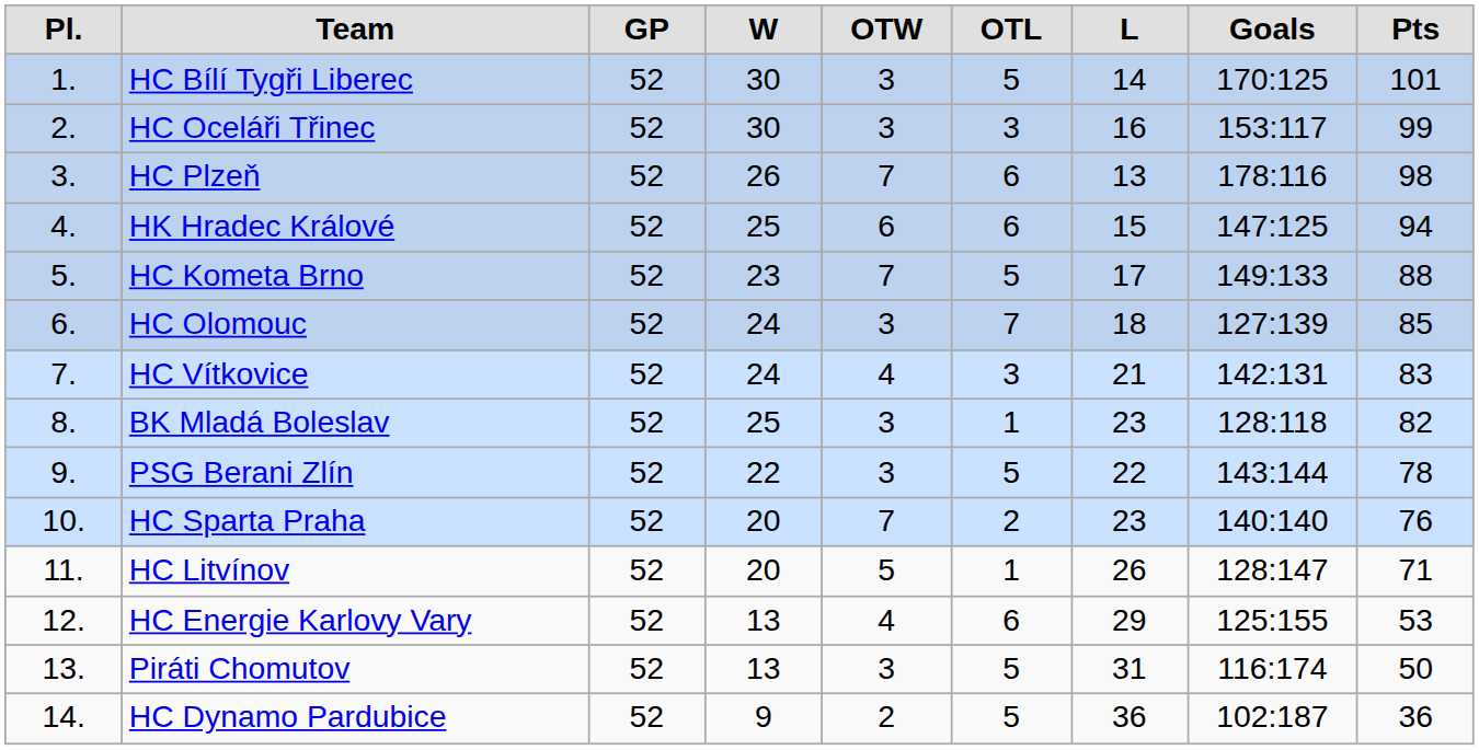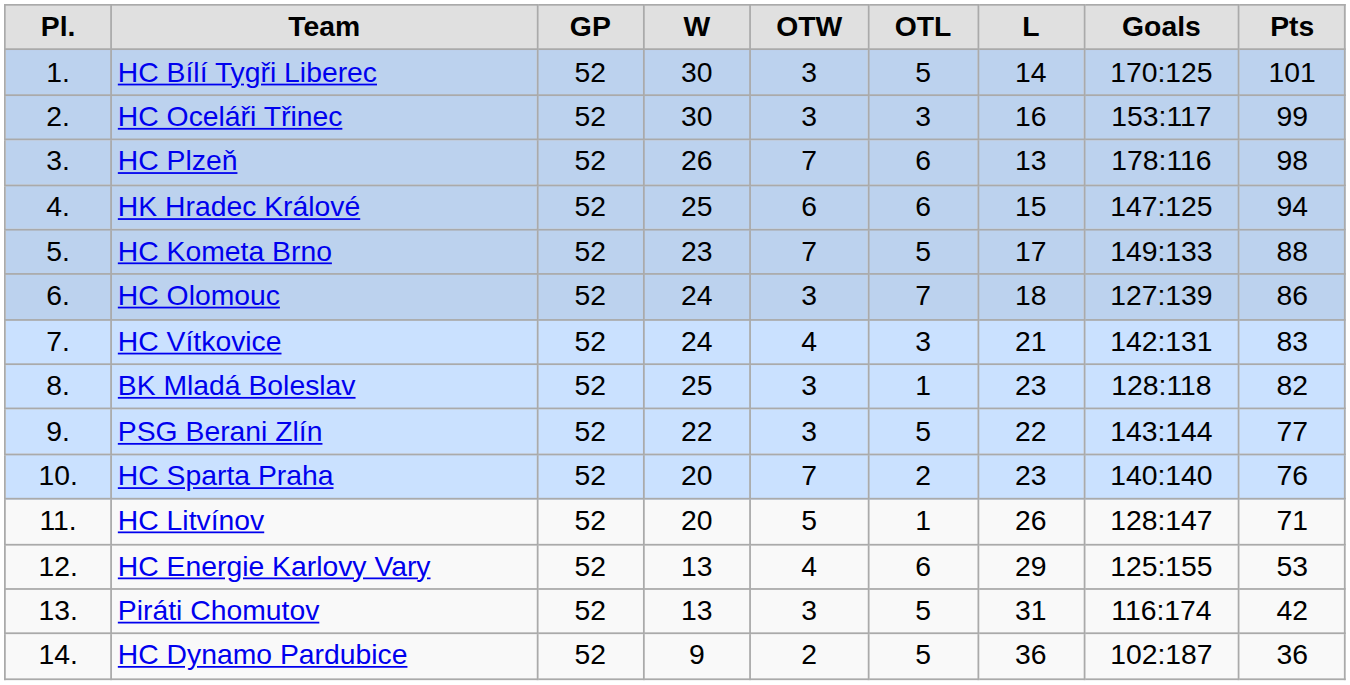 <table class="wikitable" style="width:60%; text-align: center">
 <tr style="font-weight:bold; background-color:#e0e0e0">
 <td width="5%">Pl.</td>
 <td width="20%">Team</td>
 <td width="5%">GP</td>
 <td width="5%">W</td>
 <td width="5%">OTW</td>
 <td width="5%">OTL</td>
 <td width="5%">L</td>
 <td width="5%">Goals</td>
 <td width="5%">Pts</td>
 </tr>
 <tr style="background-color:#BCD2EE">
 <td>1.</td>
 <td style="text-align: left"><a href='#'>HC Bílí Tygři Liberec</a></td>
 <td>52</td>
 <td>30</td>
 <td>3</td>
 <td>5</td>
 <td>14</td>
 <td>170:125</td>
 <td>101</td>
 </tr>
 <tr style="background-color:#BCD2EE">
 <td>2.</td>
 <td style="text-align: left"><a href='#'>HC Oceláři Třinec</a></td>
 <td>52</td>
 <td>30</td>
 <td>3</td>
 <td>3</td>
 <td>16</td>
 <td>153:117</td>
 <td>99</td>
 </tr>
 <tr style="background-color:#BCD2EE">
 <td>3.</td>
 <td style="text-align: left"><a href='#'>HC Plzeň</a></td>
 <td>52</td>
 <td>26</td>
 <td>7</td>
 <td>6</td>
 <td>13</td>
 <td>178:116</td>
 <td>98</td>
 </tr>
 <tr style="background-color:#BCD2EE">
 <td>4.</td>
 <td style="text-align: left"><a href='#'>HK Hradec Králové</a></td>
 <td>52</td>
 <td>25</td>
 <td>6</td>
 <td>6</td>
 <td>15</td>
 <td>147:125</td>
 <td>94</td>
 </tr>
 <tr style="background-color:#BCD2EE">
 <td>5.</td>
 <td style="text-align: left"><a href='#'>HC Kometa Brno</a></td>
 <td>52</td>
 <td>23</td>
 <td>7</td>
 <td>5</td>
 <td>17</td>
 <td>149:133</td>
 <td>88</td>
 </tr>
 <tr style="background-color:#BCD2EE">
 <td>6.</td>
 <td style="text-align: left"><a href='#'>HC Olomouc</a></td>
 <td>52</td>
 <td>24</td>
 <td>3</td>
 <td>7</td>
 <td>18</td>
 <td>127:139</td>
-<td>85</td>
+<td>86</td>
 </tr>
 <tr style="background-color:#CAE1FF">
 <td>7.</td>
 <td style="text-align: left"><a href='#'>HC Vítkovice</a></td>
 <td>52</td>
 <td>24</td>
 <td>4</td>
 <td>3</td>
 <td>21</td>
 <td>142:131</td>
 <td>83</td>
 </tr>
 <tr style="background-color:#CAE1FF">
 <td>8.</td>
 <td style="text-align: left"><a href='#'>BK Mladá Boleslav</a></td>
 <td>52</td>
 <td>25</td>
 <td>3</td>
 <td>1</td>
 <td>23</td>
 <td>128:118</td>
 <td>82</td>
 </tr>
 <tr style="background-color:#CAE1FF">
 <td>9.</td>
 <td style="text-align: left"><a href='#'>PSG Berani Zlín</a></td>
 <td>52</td>
 <td>22</td>
 <td>3</td>
 <td>5</td>
 <td>22</td>
 <td>143:144</td>
-<td>78</td>
+<td>77</td>
 </tr>
 <tr style="background-color:#CAE1FF">
 <td>10.</td>
 <td style="text-align: left"><a href='#'>HC Sparta Praha</a></td>
 <td>52</td>
 <td>20</td>
 <td>7</td>
 <td>2</td>
 <td>23</td>
 <td>140:140</td>
 <td>76</td>
 </tr>
 <tr>
 <td>11.</td>
 <td style="text-align: left"><a href='#'>HC Litvínov</a></td>
 <td>52</td>
 <td>20</td>
 <td>5</td>
 <td>1</td>
 <td>26</td>
 <td>128:147</td>
 <td>71</td>
 </tr>
 <tr>
 <td>12.</td>
 <td style="text-align: left"><a href='#'>HC Energie Karlovy Vary</a></td>
 <td>52</td>
 <td>13</td>
 <td>4</td>
 <td>6</td>
 <td>29</td>
 <td>125:155</td>
 <td>53</td>
 </tr>
 <tr>
 <td>13.</td>
 <td style="text-align: left"><a href='#'>Piráti Chomutov</a></td>
 <td>52</td>
 <td>13</td>
 <td>3</td>
 <td>5</td>
 <td>31</td>
 <td>116:174</td>
-<td>50</td>
+<td>42</td>
 </tr>
 <tr>
 <td>14.</td>
 <td style="text-align: left"><a href='#'>HC Dynamo Pardubice</a></td>
 <td>52</td>
 <td>9</td>
 <td>2</td>
 <td>5</td>
 <td>36</td>
 <td>102:187</td>
 <td>36</td>
 </tr>
 </table>
